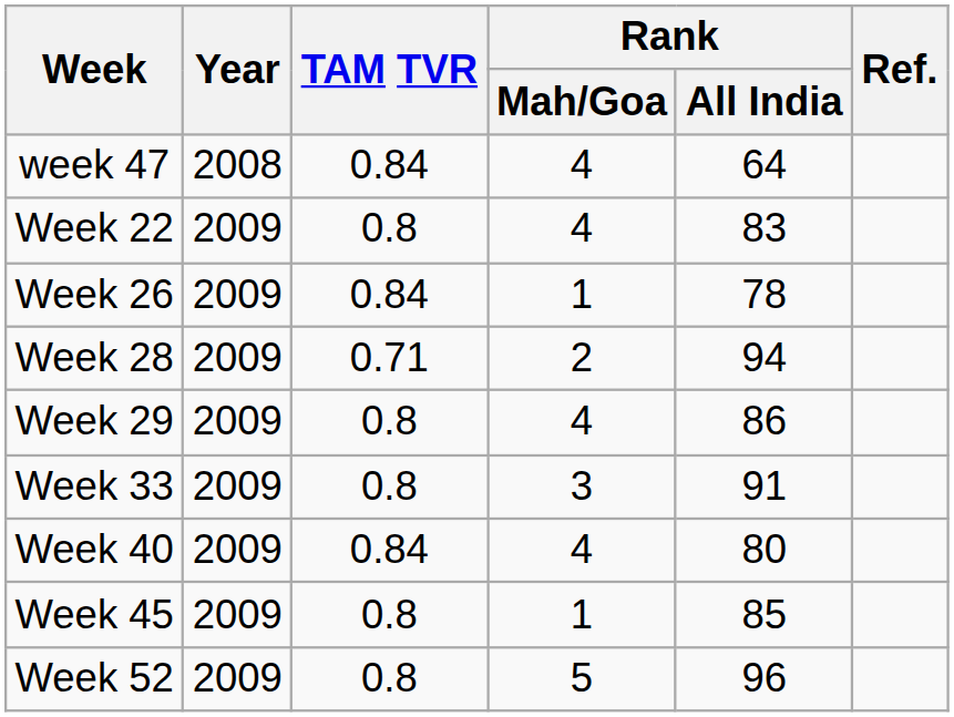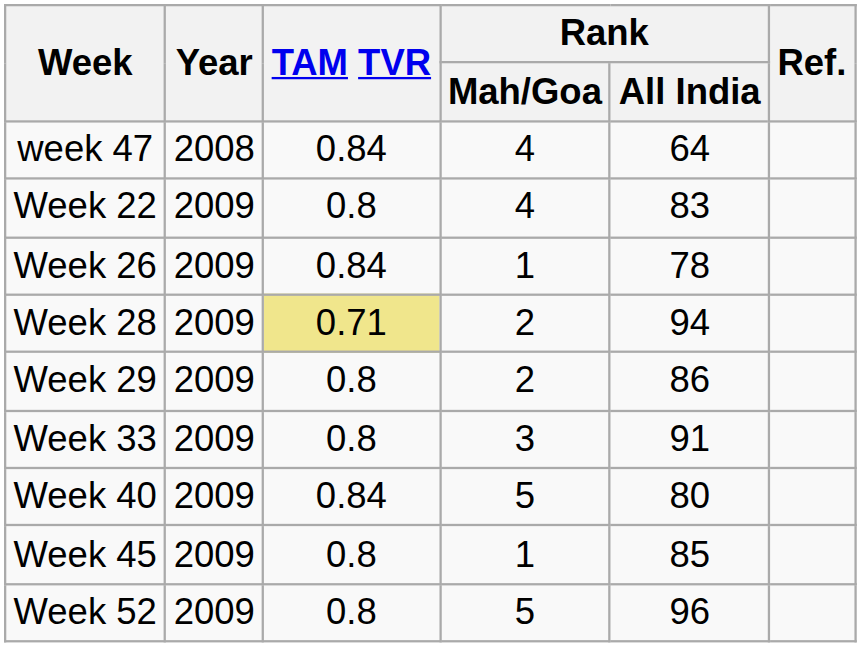 <table class="wikitable sortable" style="text-align:center">
 <tr>
 <th rowspan="2">Week</th>
 <th rowspan="2">Year</th>
 <th rowspan="2"><a href='#'>TAM</a> <a href='#'>TVR</a></th>
 <th colspan="2">Rank</th>
 <th rowspan="2">Ref.</th>
 </tr>
 <tr>
 <th>Mah/Goa</th>
 <th>All India</th>
 </tr>
 <tr>
 <td>week 47</td>
 <td>2008</td>
 <td>0.84</td>
 <td>4</td>
 <td>64</td>
 <td></td>
 </tr>
 <tr>
 <td>Week 22</td>
 <td>2009</td>
 <td>0.8</td>
 <td>4</td>
 <td>83</td>
 <td></td>
 </tr>
 <tr>
 <td>Week 26</td>
 <td>2009</td>
 <td>0.84</td>
 <td>1</td>
 <td>78</td>
 <td></td>
 </tr>
 <tr>
 <td>Week 28</td>
 <td>2009</td>
-<td>0.71</td>
+<td style="background: khaki;">0.71</td>
 <td>2</td>
 <td>94</td>
 <td></td>
 </tr>
 <tr>
 <td>Week 29</td>
 <td>2009</td>
 <td>0.8</td>
-<td>4</td>
+<td>2</td>
 <td>86</td>
 <td></td>
 </tr>
 <tr>
 <td>Week 33</td>
 <td>2009</td>
 <td>0.8</td>
 <td>3</td>
 <td>91</td>
 <td></td>
 </tr>
 <tr>
 <td>Week 40</td>
 <td>2009</td>
 <td>0.84</td>
-<td>4</td>
+<td>5</td>
 <td>80</td>
 <td></td>
 </tr>
 <tr>
 <td>Week 45</td>
 <td>2009</td>
 <td>0.8</td>
 <td>1</td>
 <td>85</td>
 <td></td>
 </tr>
 <tr>
 <td>Week 52</td>
 <td>2009</td>
 <td>0.8</td>
 <td>5</td>
 <td>96</td>
 <td></td>
 </tr>
 </table>
